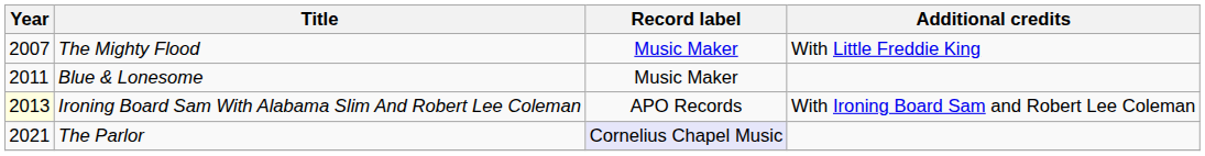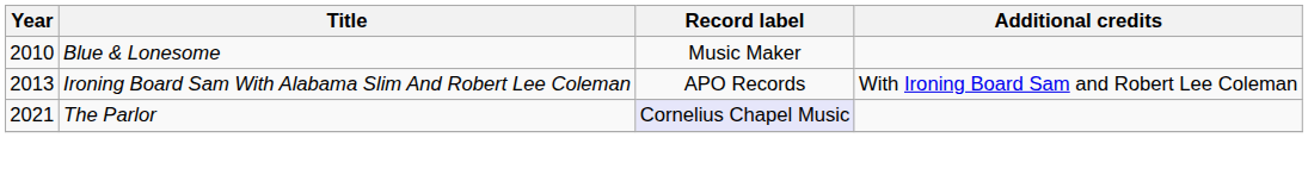 <table class="wikitable sortable">
 <tr>
 <th>Year</th>
 <th>Title</th>
 <th>Record label</th>
 <th>Additional credits</th>
 </tr>
 <tr>
-<td>2007</td>
-<td><em>The Mighty Flood</em></td>
-<td style="text-align:center;"><a href='#'>Music Maker</a></td>
-<td>With <a href='#'>Little Freddie King</a></td>
-</tr>
-<tr>
-<td>2011</td>
+<td>2010</td>
 <td><em>Blue & Lonesome</em></td>
 <td style="text-align:center;">Music Maker</td>
 <td></td>
 </tr>
 <tr>
-<td style="background: lightyellow;">2013</td>
+<td>2013</td>
 <td><em>Ironing Board Sam With Alabama Slim And Robert Lee Coleman</em></td>
 <td style="text-align:center;">APO Records</td>
 <td>With <a href='#'>Ironing Board Sam</a> and Robert Lee Coleman</td>
 </tr>
 <tr>
 <td>2021</td>
 <td><em>The Parlor</em></td>
 <td style="background: lavender; text-align:center;">Cornelius Chapel Music</td>
 <td></td>
 </tr>
 <tr>
 </tr>
 </table>
